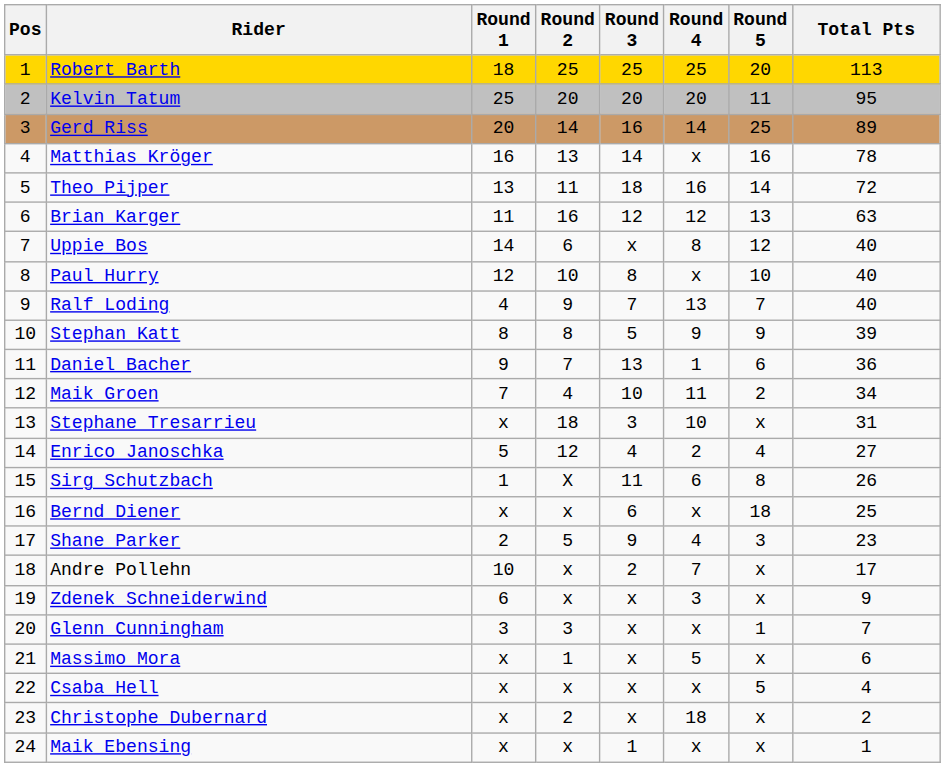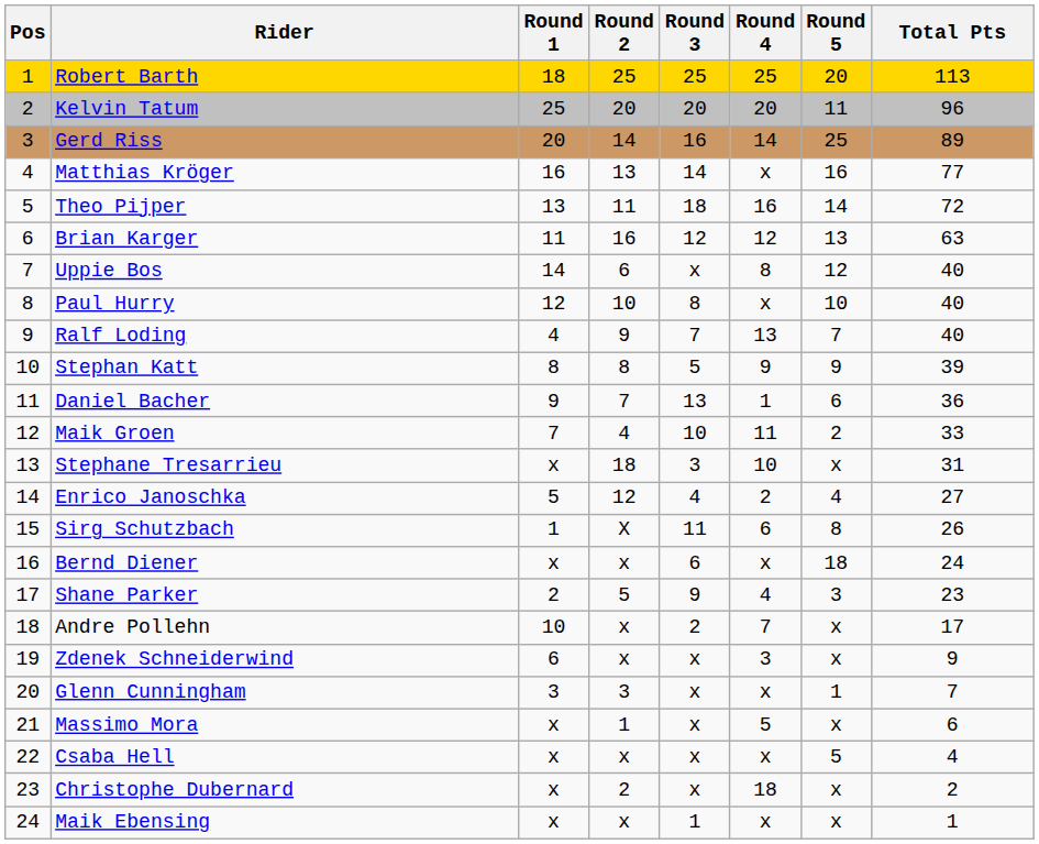 <table class="wikitable" style="font-size: 100%">
 <tr>
 <th width=20>Pos</th>
 <th width=300>Rider</th>
 <th width=40>Round 1</th>
 <th width=40>Round 2</th>
 <th width=40>Round 3</th>
 <th width=40>Round 4</th>
 <th width=40>Round 5</th>
 <th width=100>Total Pts</th>
 </tr>
 <tr align=center style="background-color: gold;">
 <td>1</td>
 <td align="left"> <a href='#'>Robert Barth</a></td>
 <td>18</td>
 <td>25</td>
 <td>25</td>
 <td>25</td>
 <td>20</td>
 <td>113</td>
 </tr>
 <tr align=center style="background-color: silver;">
 <td>2</td>
 <td align="left"> <a href='#'>Kelvin Tatum</a></td>
 <td>25</td>
 <td>20</td>
 <td>20</td>
 <td>20</td>
 <td>11</td>
-<td>95</td>
+<td>96</td>
 </tr>
 <tr align=center style="background-color: #cc9966;">
 <td>3</td>
 <td align="left"> <a href='#'>Gerd Riss</a></td>
 <td>20</td>
 <td>14</td>
 <td>16</td>
 <td>14</td>
 <td>25</td>
 <td>89</td>
 </tr>
 <tr align=center>
 <td>4</td>
 <td align="left"> <a href='#'>Matthias Kröger</a></td>
 <td>16</td>
 <td>13</td>
 <td>14</td>
 <td>x</td>
 <td>16</td>
-<td>78</td>
+<td>77</td>
 </tr>
 <tr align=center>
 <td>5</td>
 <td align="left"> <a href='#'>Theo Pijper</a></td>
 <td>13</td>
 <td>11</td>
 <td>18</td>
 <td>16</td>
 <td>14</td>
 <td>72</td>
 </tr>
 <tr align=center>
 <td>6</td>
 <td align="left"> <a href='#'>Brian Karger</a></td>
 <td>11</td>
 <td>16</td>
 <td>12</td>
 <td>12</td>
 <td>13</td>
 <td>63</td>
 </tr>
 <tr align=center>
 <td>7</td>
 <td align="left"> <a href='#'>Uppie Bos</a></td>
 <td>14</td>
 <td>6</td>
 <td>x</td>
 <td>8</td>
 <td>12</td>
 <td>40</td>
 </tr>
 <tr align=center>
 <td>8</td>
 <td align="left"> <a href='#'>Paul Hurry</a></td>
 <td>12</td>
 <td>10</td>
 <td>8</td>
 <td>x</td>
 <td>10</td>
 <td>40</td>
 </tr>
 <tr align=center>
 <td>9</td>
 <td align="left"> <a href='#'>Ralf Loding</a></td>
 <td>4</td>
 <td>9</td>
 <td>7</td>
 <td>13</td>
 <td>7</td>
 <td>40</td>
 </tr>
 <tr align=center>
 <td>10</td>
 <td align="left"> <a href='#'>Stephan Katt</a></td>
 <td>8</td>
 <td>8</td>
 <td>5</td>
 <td>9</td>
 <td>9</td>
 <td>39</td>
 </tr>
 <tr align=center>
 <td>11</td>
 <td align="left"> <a href='#'>Daniel Bacher</a></td>
 <td>9</td>
 <td>7</td>
 <td>13</td>
 <td>1</td>
 <td>6</td>
 <td>36</td>
 </tr>
 <tr align=center>
 <td>12</td>
 <td align="left"> <a href='#'>Maik Groen</a></td>
 <td>7</td>
 <td>4</td>
 <td>10</td>
 <td>11</td>
 <td>2</td>
-<td>34</td>
+<td>33</td>
 </tr>
 <tr align=center>
 <td>13</td>
 <td align="left"> <a href='#'>Stephane Tresarrieu</a></td>
 <td>x</td>
 <td>18</td>
 <td>3</td>
 <td>10</td>
 <td>x</td>
 <td>31</td>
 </tr>
 <tr align=center>
 <td>14</td>
 <td align="left"> <a href='#'>Enrico Janoschka</a></td>
 <td>5</td>
 <td>12</td>
 <td>4</td>
 <td>2</td>
 <td>4</td>
 <td>27</td>
 </tr>
 <tr align=center>
 <td>15</td>
 <td align="left"> <a href='#'>Sirg Schutzbach</a></td>
 <td>1</td>
 <td>X</td>
 <td>11</td>
 <td>6</td>
 <td>8</td>
 <td>26</td>
 </tr>
 <tr align=center>
 <td>16</td>
 <td align="left"> <a href='#'>Bernd Diener</a></td>
 <td>x</td>
 <td>x</td>
 <td>6</td>
 <td>x</td>
 <td>18</td>
-<td>25</td>
+<td>24</td>
 </tr>
 <tr align=center>
 <td>17</td>
 <td align="left"> <a href='#'>Shane Parker</a></td>
 <td>2</td>
 <td>5</td>
 <td>9</td>
 <td>4</td>
 <td>3</td>
 <td>23</td>
 </tr>
 <tr align=center>
 <td>18</td>
 <td align="left"> Andre Pollehn</td>
 <td>10</td>
 <td>x</td>
 <td>2</td>
 <td>7</td>
 <td>x</td>
 <td>17</td>
 </tr>
 <tr align=center>
 <td>19</td>
 <td align="left"> <a href='#'>Zdenek Schneiderwind</a></td>
 <td>6</td>
 <td>x</td>
 <td>x</td>
 <td>3</td>
 <td>x</td>
 <td>9</td>
 </tr>
 <tr align=center>
 <td>20</td>
 <td align="left"> <a href='#'>Glenn Cunningham</a></td>
 <td>3</td>
 <td>3</td>
 <td>x</td>
 <td>x</td>
 <td>1</td>
 <td>7</td>
 </tr>
 <tr align=center>
 <td>21</td>
 <td align="left"> <a href='#'>Massimo Mora</a></td>
 <td>x</td>
 <td>1</td>
 <td>x</td>
 <td>5</td>
 <td>x</td>
 <td>6</td>
 </tr>
 <tr align=center>
 <td>22</td>
 <td align="left"> <a href='#'>Csaba Hell</a></td>
 <td>x</td>
 <td>x</td>
 <td>x</td>
 <td>x</td>
 <td>5</td>
 <td>4</td>
 </tr>
 <tr align=center>
 <td>23</td>
 <td align="left"> <a href='#'>Christophe Dubernard</a></td>
 <td>x</td>
 <td>2</td>
 <td>x</td>
 <td>18</td>
 <td>x</td>
 <td>2</td>
 </tr>
 <tr align=center>
 <td>24</td>
 <td align="left"> <a href='#'>Maik Ebensing</a></td>
 <td>x</td>
 <td>x</td>
 <td>1</td>
 <td>x</td>
 <td>x</td>
 <td>1</td>
 </tr>
 </table>
